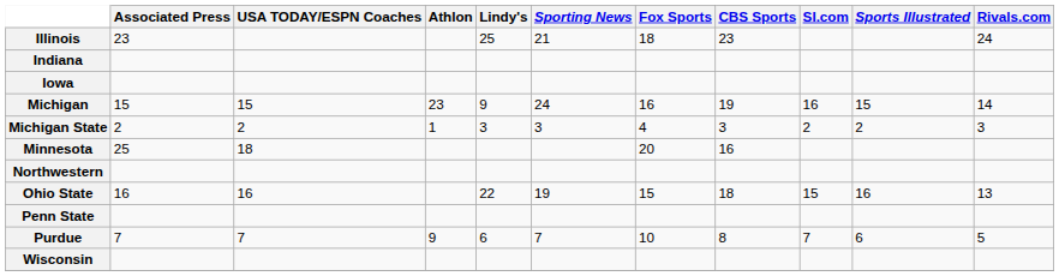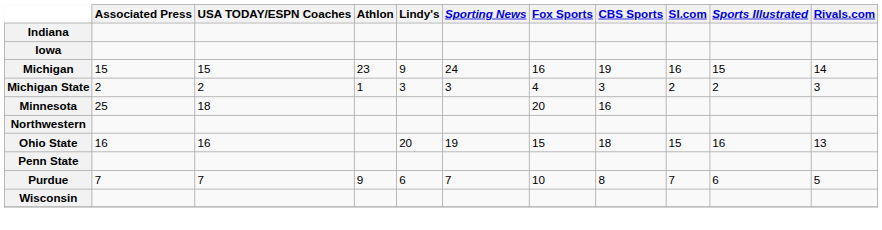 <table class="wikitable" style="white-space:nowrap; font-size:90%;">
 <tr>
 <td style="background:white; border-top-style:hidden; border-left-style:hidden;"></td>
 <th>Associated Press</th>
 <th>USA TODAY/ESPN Coaches</th>
 <th>Athlon</th>
 <th>Lindy's</th>
 <th><em><a href='#'>Sporting News</a></em></th>
 <th><a href='#'>Fox Sports</a></th>
 <th><a href='#'>CBS Sports</a></th>
 <th><a href='#'>SI.com</a></th>
 <th><em><a href='#'>Sports Illustrated</a></em></th>
 <th><a href='#'>Rivals.com</a></th>
-</tr>
-<tr>
-<th>Illinois</th>
-<td>23</td>
-<td></td>
-<td></td>
-<td>25</td>
-<td>21</td>
-<td>18</td>
-<td>23</td>
-<td></td>
-<td></td>
-<td>24</td>
 </tr>
 <tr>
 <th>Indiana</th>
 <td></td>
 <td></td>
 <td></td>
 <td></td>
 <td></td>
 <td></td>
 <td></td>
 <td></td>
 <td></td>
 <td></td>
 </tr>
 <tr>
 <th>Iowa</th>
 <td></td>
 <td></td>
 <td></td>
 <td></td>
 <td></td>
 <td></td>
 <td></td>
 <td></td>
 <td></td>
 <td></td>
 </tr>
 <tr>
 <th>Michigan</th>
 <td>15</td>
 <td>15</td>
 <td>23</td>
 <td>9</td>
 <td>24</td>
 <td>16</td>
 <td>19</td>
 <td>16</td>
 <td>15</td>
 <td>14</td>
 </tr>
 <tr>
 <th>Michigan State</th>
 <td>2</td>
 <td>2</td>
 <td>1</td>
 <td>3</td>
 <td>3</td>
 <td>4</td>
 <td>3</td>
 <td>2</td>
 <td>2</td>
 <td>3</td>
 </tr>
 <tr>
 <th>Minnesota</th>
 <td>25</td>
 <td>18</td>
 <td></td>
 <td></td>
 <td></td>
 <td>20</td>
 <td>16</td>
 <td></td>
 <td></td>
 <td></td>
 </tr>
 <tr>
 <th>Northwestern</th>
 <td></td>
 <td></td>
 <td></td>
 <td></td>
 <td></td>
 <td></td>
 <td></td>
 <td></td>
 <td></td>
 <td></td>
 </tr>
 <tr>
 <th>Ohio State</th>
 <td>16</td>
 <td>16</td>
 <td></td>
-<td>22</td>
+<td>20</td>
 <td>19</td>
 <td>15</td>
 <td>18</td>
 <td>15</td>
 <td>16</td>
 <td>13</td>
 </tr>
 <tr>
 <th>Penn State</th>
 <td></td>
 <td></td>
 <td></td>
 <td></td>
 <td></td>
 <td></td>
 <td></td>
 <td></td>
 <td></td>
 <td></td>
 </tr>
 <tr>
 <th>Purdue</th>
 <td>7</td>
 <td>7</td>
 <td>9</td>
 <td>6</td>
 <td>7</td>
 <td>10</td>
 <td>8</td>
 <td>7</td>
 <td>6</td>
 <td>5</td>
 </tr>
 <tr>
 <th>Wisconsin</th>
 <td></td>
 <td></td>
 <td></td>
 <td></td>
 <td></td>
 <td></td>
 <td></td>
 <td></td>
 <td></td>
 <td></td>
 </tr>
 <tr>
 </tr>
 </table>
